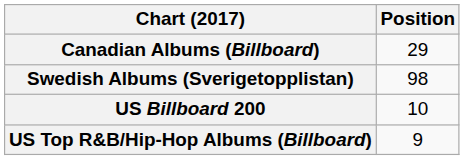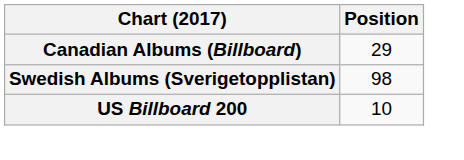 <table class="wikitable sortable plainrowheaders" style="text-align:center">
 <tr>
 <th scope="col">Chart (2017)</th>
 <th scope="col">Position</th>
 </tr>
 <tr>
 <th scope="row">Canadian Albums (<em>Billboard</em>)</th>
 <td>29</td>
 </tr>
 <tr>
 <th scope="row">Swedish Albums (Sverigetopplistan)</th>
 <td>98</td>
 </tr>
 <tr>
 <th scope="row">US <em>Billboard</em> 200</th>
 <td>10</td>
 </tr>
-<tr>
-<th scope="row">US Top R&B/Hip-Hop Albums (<em>Billboard</em>)</th>
-<td>9</td>
-</tr>
 </table>
